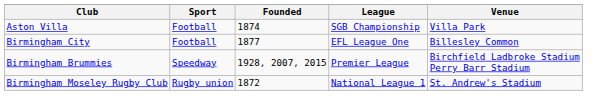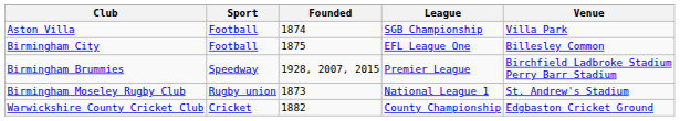 <table class="wikitable" align="center">
 <tr>
 </tr>
 <tr>
 <th>Club</th>
 <th>Sport</th>
 <th>Founded</th>
 <th>League</th>
 <th>Venue</th>
 </tr>
 <tr>
 <td><a href='#'>Aston Villa</a></td>
 <td><a href='#'>Football</a></td>
 <td>1874</td>
 <td><a href='#'>SGB Championship</a></td>
 <td><a href='#'>Villa Park</a></td>
 </tr>
 <tr>
 <td><a href='#'>Birmingham City</a></td>
 <td><a href='#'>Football</a></td>
-<td>1877</td>
+<td>1875</td>
 <td><a href='#'>EFL League One</a></td>
 <td><a href='#'>Billesley Common</a></td>
 </tr>
 <tr>
 <td><a href='#'>Birmingham Brummies</a></td>
 <td><a href='#'>Speedway</a></td>
 <td>1928, 2007, 2015</td>
 <td><a href='#'>Premier League</a></td>
 <td><a href='#'>Birchfield Ladbroke Stadium</a><br> <a href='#'>Perry Barr Stadium</a></td>
 </tr>
 <tr>
 <td><a href='#'>Birmingham Moseley Rugby Club</a></td>
 <td><a href='#'>Rugby union</a></td>
-<td>1872</td>
+<td>1873</td>
 <td><a href='#'>National League 1</a></td>
 <td><a href='#'>St. Andrew's Stadium</a></td>
 </tr>
+<tr>
+<td><a href='#'>Warwickshire County Cricket Club</a></td>
+<td><a href='#'>Cricket</a></td>
+<td>1882</td>
+<td><a href='#'>County Championship</a></td>
+<td><a href='#'>Edgbaston Cricket Ground</a></td>
+</tr>
 </table>
